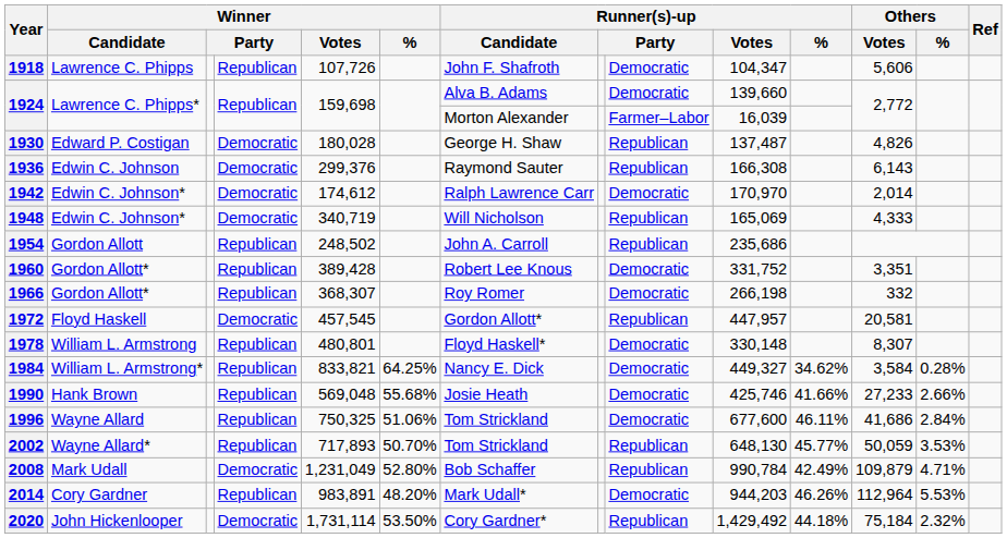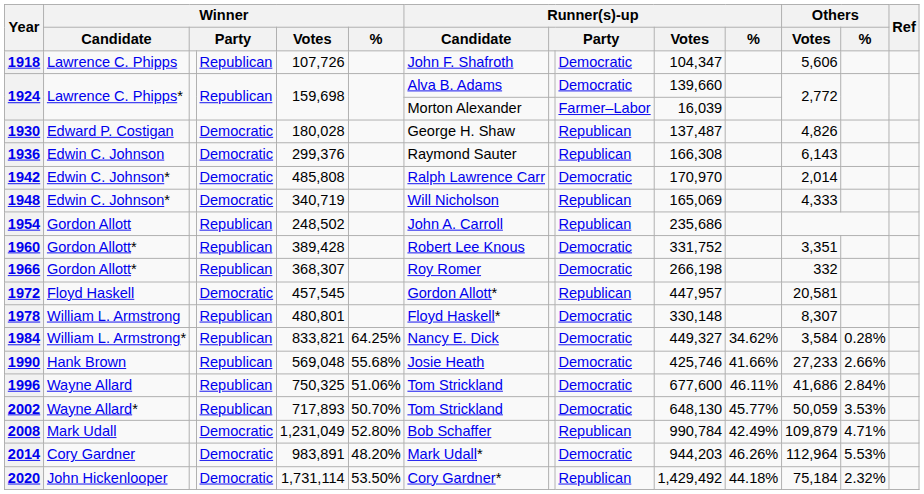 <table class=wikitable style=text-align:right>
 <tr>
 <th rowspan=2>Year</th>
 <th colspan=5>Winner</th>
 <th colspan=5>Runner(s)-up</th>
 <th colspan=2>Others</th>
 <th rowspan=2>Ref</th>
 </tr>
 <tr>
 <th>Candidate</th>
 <th colspan=2>Party</th>
 <th>Votes</th>
 <th>%</th>
 <th>Candidate</th>
 <th colspan=2>Party</th>
 <th>Votes</th>
 <th>%</th>
 <th>Votes</th>
 <th>%</th>
 </tr>
 <tr>
 <th><a href='#'>1918</a></th>
 <td align=left><a href='#'>Lawrence C. Phipps</a></td>
 <td style=background:></td>
 <td align=left><a href='#'>Republican</a></td>
 <td>107,726</td>
 <td></td>
 <td align=left><a href='#'>John F. Shafroth</a></td>
 <td style=background:></td>
 <td align=left><a href='#'>Democratic</a></td>
 <td>104,347</td>
 <td></td>
 <td>5,606</td>
 <td></td>
 <td align=center></td>
 </tr>
 <tr>
 <th rowspan=2><a href='#'>1924</a></th>
 <td rowspan=2 align=left><a href='#'>Lawrence C. Phipps</a>*</td>
 <td rowspan=2 style=background:></td>
 <td rowspan=2 align=left><a href='#'>Republican</a></td>
 <td rowspan=2>159,698</td>
 <td rowspan=2></td>
 <td align=left><a href='#'>Alva B. Adams</a></td>
 <td style=background:></td>
 <td align=left><a href='#'>Democratic</a></td>
 <td>139,660</td>
 <td></td>
 <td rowspan=2>2,772</td>
 <td rowspan=2></td>
 <td rowspan=2 align=center></td>
 </tr>
 <tr>
 <td align=left>Morton Alexander</td>
 <td style=background:></td>
 <td align=left><a href='#'>Farmer–Labor</a></td>
 <td>16,039</td>
 <td></td>
 </tr>
 <tr>
 <th><a href='#'>1930</a></th>
 <td align=left><a href='#'>Edward P. Costigan</a></td>
 <td style=background:></td>
 <td align=left><a href='#'>Democratic</a></td>
 <td>180,028</td>
 <td></td>
 <td align=left>George H. Shaw</td>
 <td style=background:></td>
 <td align=left><a href='#'>Republican</a></td>
 <td>137,487</td>
 <td></td>
 <td>4,826</td>
 <td></td>
 <td align=center></td>
 </tr>
 <tr>
 <th><a href='#'>1936</a></th>
 <td align=left><a href='#'>Edwin C. Johnson</a></td>
 <td style=background:></td>
 <td align=left><a href='#'>Democratic</a></td>
 <td>299,376</td>
 <td></td>
 <td align=left>Raymond Sauter</td>
 <td style=background:></td>
 <td align=left><a href='#'>Republican</a></td>
 <td>166,308</td>
 <td></td>
 <td>6,143</td>
 <td></td>
 <td align=center></td>
 </tr>
 <tr>
 <th><a href='#'>1942</a></th>
 <td align=left><a href='#'>Edwin C. Johnson</a>*</td>
 <td style=background:></td>
 <td align=left><a href='#'>Democratic</a></td>
-<td>174,612</td>
+<td>485,808</td>
 <td></td>
 <td align=left><a href='#'>Ralph Lawrence Carr</a></td>
 <td style=background:></td>
 <td align=left><a href='#'>Democratic</a></td>
 <td>170,970</td>
 <td></td>
 <td>2,014</td>
 <td></td>
 <td align=center></td>
 </tr>
 <tr>
 <th><a href='#'>1948</a></th>
 <td align=left><a href='#'>Edwin C. Johnson</a>*</td>
 <td style=background:></td>
 <td align=left><a href='#'>Democratic</a></td>
 <td>340,719</td>
 <td></td>
 <td align=left><a href='#'>Will Nicholson</a></td>
 <td style=background:></td>
 <td align=left><a href='#'>Republican</a></td>
 <td>165,069</td>
 <td></td>
 <td>4,333</td>
 <td></td>
 <td align=center></td>
 </tr>
 <tr>
 <th><a href='#'>1954</a></th>
 <td align=left><a href='#'>Gordon Allott</a></td>
 <td style=background:></td>
 <td align=left><a href='#'>Republican</a></td>
 <td>248,502</td>
 <td></td>
 <td align=left><a href='#'>John A. Carroll</a></td>
 <td style=background:></td>
 <td align=left><a href='#'>Republican</a></td>
 <td>235,686</td>
 <td></td>
 <td colspan=2></td>
 <td align=center></td>
 </tr>
 <tr>
 <th><a href='#'>1960</a></th>
 <td align=left><a href='#'>Gordon Allott</a>*</td>
 <td style=background:></td>
 <td align=left><a href='#'>Republican</a></td>
 <td>389,428</td>
 <td></td>
 <td align=left><a href='#'>Robert Lee Knous</a></td>
 <td style=background:></td>
 <td align=left><a href='#'>Democratic</a></td>
 <td>331,752</td>
 <td></td>
 <td>3,351</td>
 <td></td>
 <td align=center></td>
 </tr>
 <tr>
 <th><a href='#'>1966</a></th>
 <td align=left><a href='#'>Gordon Allott</a>*</td>
 <td style=background:></td>
 <td align=left><a href='#'>Republican</a></td>
 <td>368,307</td>
 <td></td>
 <td align=left><a href='#'>Roy Romer</a></td>
 <td style=background:></td>
 <td align=left><a href='#'>Democratic</a></td>
 <td>266,198</td>
 <td></td>
 <td>332</td>
 <td></td>
 <td align=center></td>
 </tr>
 <tr>
 <th><a href='#'>1972</a></th>
 <td align=left><a href='#'>Floyd Haskell</a></td>
 <td style=background:></td>
 <td align=left><a href='#'>Democratic</a></td>
 <td>457,545</td>
 <td></td>
 <td align=left><a href='#'>Gordon Allott</a>*</td>
 <td style=background:></td>
 <td align=left><a href='#'>Republican</a></td>
 <td>447,957</td>
 <td></td>
 <td>20,581</td>
 <td></td>
 <td align=center></td>
 </tr>
 <tr>
 <th><a href='#'>1978</a></th>
 <td align=left><a href='#'>William L. Armstrong</a></td>
 <td style=background:></td>
 <td align=left><a href='#'>Republican</a></td>
 <td>480,801</td>
 <td></td>
 <td align=left><a href='#'>Floyd Haskell</a>*</td>
 <td style=background:></td>
 <td align=left><a href='#'>Democratic</a></td>
 <td>330,148</td>
 <td></td>
 <td>8,307</td>
 <td></td>
 <td align=center></td>
 </tr>
 <tr>
 <th><a href='#'>1984</a></th>
 <td align=left><a href='#'>William L. Armstrong</a>*</td>
 <td style=background:></td>
 <td align=left><a href='#'>Republican</a></td>
 <td>833,821</td>
 <td>64.25%</td>
 <td align=left><a href='#'>Nancy E. Dick</a></td>
 <td style=background:></td>
 <td align=left><a href='#'>Democratic</a></td>
 <td>449,327</td>
 <td>34.62%</td>
 <td>3,584</td>
 <td>0.28%</td>
 <td align=center></td>
 </tr>
 <tr>
 <th><a href='#'>1990</a></th>
 <td align=left><a href='#'>Hank Brown</a></td>
 <td style=background:></td>
 <td align=left><a href='#'>Republican</a></td>
 <td>569,048</td>
 <td>55.68%</td>
 <td align=left><a href='#'>Josie Heath</a></td>
 <td style=background:></td>
 <td align=left><a href='#'>Democratic</a></td>
 <td>425,746</td>
 <td>41.66%</td>
 <td>27,233</td>
 <td>2.66%</td>
 <td align=center></td>
 </tr>
 <tr>
 <th><a href='#'>1996</a></th>
 <td align=left><a href='#'>Wayne Allard</a></td>
 <td style=background:></td>
 <td align=left><a href='#'>Republican</a></td>
 <td>750,325</td>
 <td>51.06%</td>
 <td align=left><a href='#'>Tom Strickland</a></td>
 <td style=background:></td>
 <td align=left><a href='#'>Democratic</a></td>
 <td>677,600</td>
 <td>46.11%</td>
 <td>41,686</td>
 <td>2.84%</td>
 <td align=center></td>
 </tr>
 <tr>
 <th><a href='#'>2002</a></th>
 <td align=left><a href='#'>Wayne Allard</a>*</td>
 <td style=background:></td>
 <td align=left><a href='#'>Republican</a></td>
 <td>717,893</td>
 <td>50.70%</td>
 <td align=left><a href='#'>Tom Strickland</a></td>
 <td style=background:></td>
-<td align=left><a href='#'>Republican</a></td>
+<td align=left><a href='#'>Democratic</a></td>
 <td>648,130</td>
 <td>45.77%</td>
 <td>50,059</td>
 <td>3.53%</td>
 <td align=center></td>
 </tr>
 <tr>
 <th><a href='#'>2008</a></th>
 <td align=left><a href='#'>Mark Udall</a></td>
 <td style=background:></td>
 <td align=left><a href='#'>Democratic</a></td>
 <td>1,231,049</td>
 <td>52.80%</td>
 <td align=left><a href='#'>Bob Schaffer</a></td>
 <td style=background:></td>
 <td align=left><a href='#'>Republican</a></td>
 <td>990,784</td>
 <td>42.49%</td>
 <td>109,879</td>
 <td>4.71%</td>
 <td align=center></td>
 </tr>
 <tr>
 <th><a href='#'>2014</a></th>
 <td align=left><a href='#'>Cory Gardner</a></td>
 <td style=background:></td>
-<td align=left><a href='#'>Republican</a></td>
+<td align=left><a href='#'>Democratic</a></td>
 <td>983,891</td>
 <td>48.20%</td>
 <td align=left><a href='#'>Mark Udall</a>*</td>
 <td style=background:></td>
 <td align=left><a href='#'>Democratic</a></td>
 <td>944,203</td>
 <td>46.26%</td>
 <td>112,964</td>
 <td>5.53%</td>
 <td align=center></td>
 </tr>
 <tr>
 <th><a href='#'>2020</a></th>
 <td align=left><a href='#'>John Hickenlooper</a></td>
 <td style=background:></td>
 <td align=left><a href='#'>Democratic</a></td>
 <td>1,731,114</td>
 <td>53.50%</td>
 <td align=left><a href='#'>Cory Gardner</a>*</td>
 <td style=background:></td>
 <td align=left><a href='#'>Republican</a></td>
 <td>1,429,492</td>
 <td>44.18%</td>
 <td>75,184</td>
 <td>2.32%</td>
 <td align=center></td>
 </tr>
 </table>
